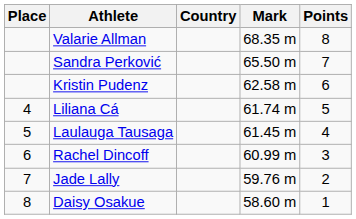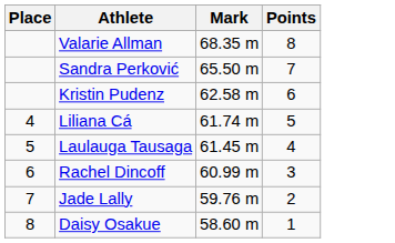 <table class="wikitable">
 <tr>
 <th>Place</th>
 <th>Athlete</th>
-<th>Country</th>
 <th>Mark</th>
 <th>Points</th>
 </tr>
 <tr>
 <td align=center></td>
 <td><a href='#'>Valarie Allman</a></td>
-<td></td>
 <td>68.35 m</td>
 <td align=center>8</td>
 </tr>
 <tr>
 <td align=center></td>
 <td><a href='#'>Sandra Perković</a></td>
-<td></td>
 <td>65.50 m</td>
 <td align=center>7</td>
 </tr>
 <tr>
 <td align=center></td>
 <td><a href='#'>Kristin Pudenz</a></td>
-<td></td>
 <td>62.58 m</td>
 <td align=center>6</td>
 </tr>
 <tr>
 <td align=center>4</td>
 <td><a href='#'>Liliana Cá</a></td>
-<td></td>
 <td>61.74 m</td>
 <td align=center>5</td>
 </tr>
 <tr>
 <td align=center>5</td>
 <td><a href='#'>Laulauga Tausaga</a></td>
-<td></td>
 <td>61.45 m</td>
 <td align=center>4</td>
 </tr>
 <tr>
 <td align=center>6</td>
 <td><a href='#'>Rachel Dincoff</a></td>
-<td></td>
 <td>60.99 m</td>
 <td align=center>3</td>
 </tr>
 <tr>
 <td align=center>7</td>
 <td><a href='#'>Jade Lally</a></td>
-<td></td>
 <td>59.76 m</td>
 <td align=center>2</td>
 </tr>
 <tr>
 <td align=center>8</td>
 <td><a href='#'>Daisy Osakue</a></td>
-<td></td>
 <td>58.60 m</td>
 <td align=center>1</td>
 </tr>
 </table>
